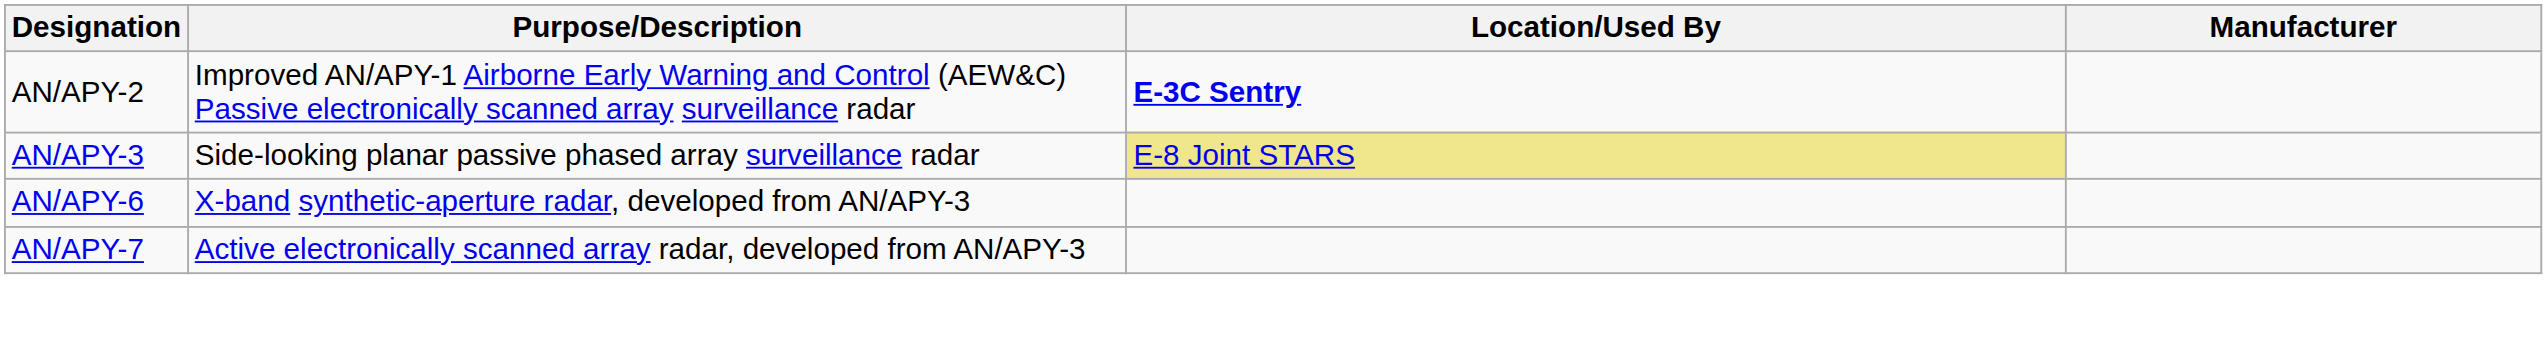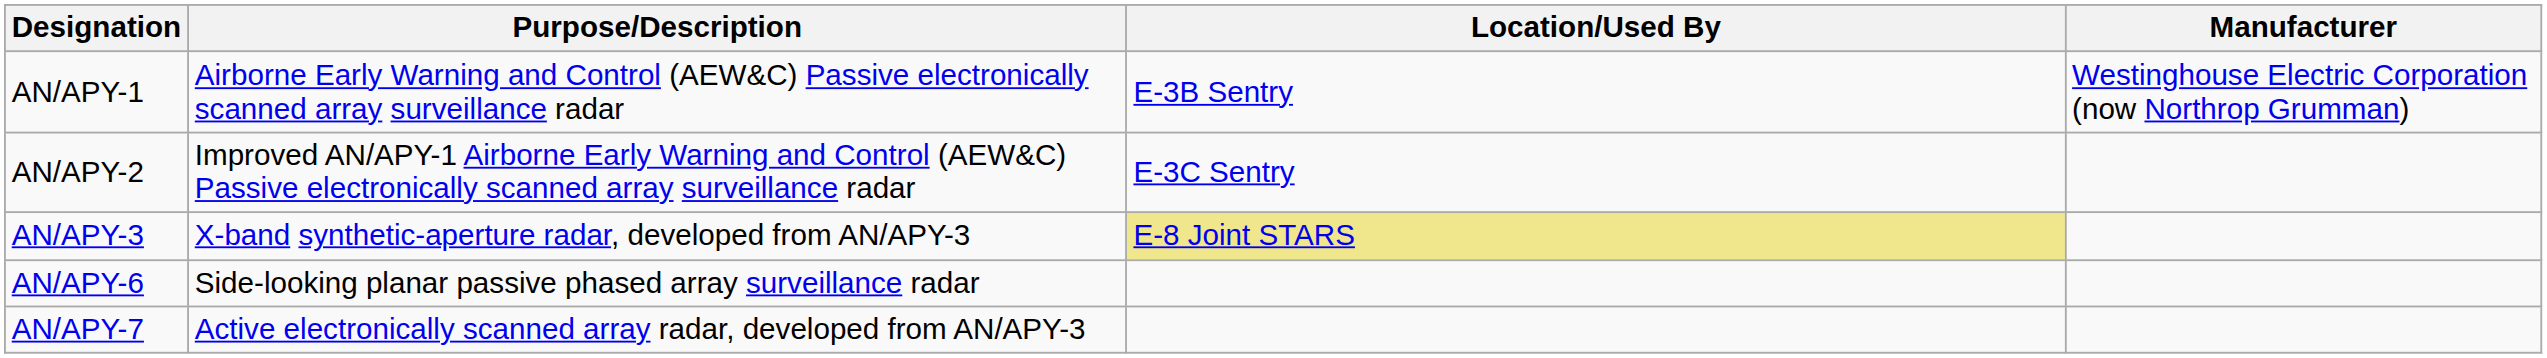 <table class="wikitable sortable">
 <tr>
 <th scope="col">Designation</th>
 <th scope="col" style="width: 500px;">Purpose/Description</th>
 <th scope="col" style="width: 500px;">Location/Used By</th>
 <th scope="col" style="width: 250px;">Manufacturer</th>
 </tr>
 <tr>
+<td>AN/APY-1</td>
+<td><a href='#'>Airborne Early Warning and Control</a> (AEW&C) <a href='#'>Passive electronically scanned array</a> <a href='#'>surveillance</a> radar</td>
+<td><a href='#'>E-3B Sentry</a></td>
+<td><a href='#'>Westinghouse Electric Corporation</a> (now <a href='#'>Northrop Grumman</a>)</td>
+</tr>
+<tr>
 <td>AN/APY-2</td>
 <td>Improved AN/APY-1 <a href='#'>Airborne Early Warning and Control</a> (AEW&C) <a href='#'>Passive electronically scanned array</a> <a href='#'>surveillance</a> radar</td>
-<td><strong><a href='#'>E-3C Sentry</a></strong></td>
+<td><a href='#'>E-3C Sentry</a></td>
 <td></td>
 </tr>
 <tr>
 <td><a href='#'>AN/APY-3</a></td>
-<td>Side-looking planar passive phased array <a href='#'>surveillance</a> radar</td>
+<td><a href='#'>X-band</a> <a href='#'>synthetic-aperture radar</a>, developed from AN/APY-3</td>
 <td style="background: khaki;"><a href='#'>E-8 Joint STARS</a></td>
 <td></td>
 </tr>
 <tr>
 <td><a href='#'>AN/APY-6</a></td>
-<td><a href='#'>X-band</a> <a href='#'>synthetic-aperture radar</a>, developed from AN/APY-3</td>
+<td>Side-looking planar passive phased array <a href='#'>surveillance</a> radar</td>
 <td></td>
 <td></td>
 </tr>
 <tr>
 <td><a href='#'>AN/APY-7</a></td>
 <td><a href='#'>Active electronically scanned array</a> radar, developed from AN/APY-3</td>
 <td></td>
 <td></td>
 </tr>
 </table>
